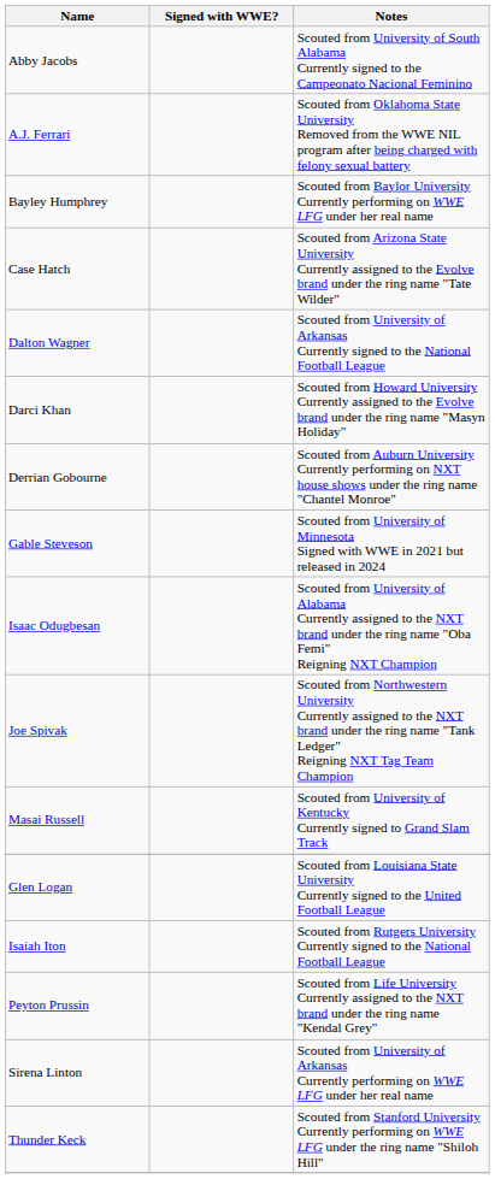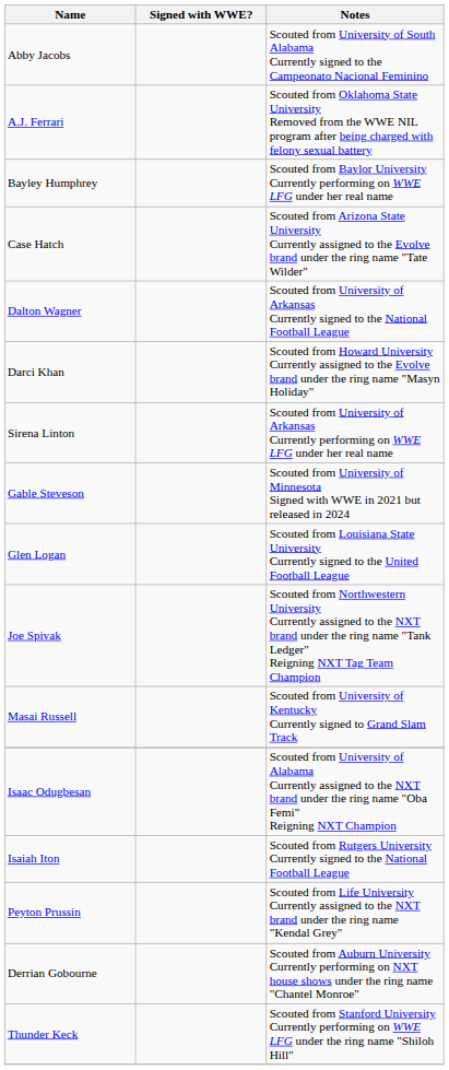 <table class="wikitable sortable" style="width:65%;">
 <tr>
 <th width=20%>Name</th>
 <th width=20%>Signed with WWE?</th>
 <th width=27%>Notes</th>
 </tr>
 <tr>
 <td>Abby Jacobs</td>
 <td></td>
 <td>Scouted from <a href='#'>University of South Alabama</a><br>Currently signed to the <a href='#'>Campeonato Nacional Feminino</a></td>
 </tr>
 <tr>
 <td><a href='#'>A.J. Ferrari</a></td>
 <td></td>
 <td>Scouted from <a href='#'>Oklahoma State University</a><br>Removed from the WWE NIL program after <a href='#'>being charged with felony sexual battery</a></td>
 </tr>
 <tr>
 <td>Bayley Humphrey</td>
 <td></td>
 <td>Scouted from <a href='#'>Baylor University</a><br>Currently performing on <em><a href='#'>WWE LFG</a></em> under her real name</td>
 </tr>
 <tr>
 <td>Case Hatch</td>
 <td></td>
 <td>Scouted from <a href='#'>Arizona State University</a><br>Currently assigned to the <a href='#'>Evolve brand</a> under the ring name "Tate Wilder"</td>
 </tr>
 <tr>
 <td><a href='#'>Dalton Wagner</a></td>
 <td></td>
 <td>Scouted from <a href='#'>University of Arkansas</a><br>Currently signed to the <a href='#'>National Football League</a></td>
 </tr>
 <tr>
 <td>Darci Khan</td>
 <td></td>
 <td>Scouted from <a href='#'>Howard University</a><br>Currently assigned to the <a href='#'>Evolve brand</a> under the ring name "Masyn Holiday"</td>
 </tr>
 <tr>
-<td>Derrian Gobourne</td>
+<td>Sirena Linton</td>
 <td></td>
-<td>Scouted from <a href='#'>Auburn University</a><br>Currently performing on <a href='#'>NXT</a> <a href='#'>house shows</a> under the ring name "Chantel Monroe"</td>
+<td>Scouted from <a href='#'>University of Arkansas</a><br>Currently performing on <em><a href='#'>WWE LFG</a></em> under her real name</td>
 </tr>
 <tr>
 <td><a href='#'>Gable Steveson</a></td>
 <td></td>
 <td>Scouted from <a href='#'>University of Minnesota</a><br>Signed with WWE in 2021 but released in 2024</td>
 </tr>
 <tr>
-<td><a href='#'>Isaac Odugbesan</a></td>
+<td><a href='#'>Glen Logan</a></td>
 <td></td>
-<td>Scouted from <a href='#'>University of Alabama</a><br>Currently assigned to the <a href='#'>NXT brand</a> under the ring name "Oba Femi"<br>Reigning <a href='#'>NXT Champion</a></td>
+<td>Scouted from <a href='#'>Louisiana State University</a><br>Currently signed to the <a href='#'>United Football League</a></td>
 </tr>
 <tr>
 <td><a href='#'>Joe Spivak</a></td>
 <td></td>
 <td>Scouted from <a href='#'>Northwestern University</a><br>Currently assigned to the <a href='#'>NXT brand</a> under the ring name "Tank Ledger"<br>Reigning <a href='#'>NXT Tag Team Champion</a></td>
 </tr>
 <tr>
 <td><a href='#'>Masai Russell</a></td>
 <td></td>
 <td>Scouted from <a href='#'>University of Kentucky</a><br>Currently signed to <a href='#'>Grand Slam Track</a></td>
 </tr>
 <tr>
 </tr>
 <tr>
-<td><a href='#'>Glen Logan</a></td>
+<td><a href='#'>Isaac Odugbesan</a></td>
 <td></td>
-<td>Scouted from <a href='#'>Louisiana State University</a><br>Currently signed to the <a href='#'>United Football League</a></td>
+<td>Scouted from <a href='#'>University of Alabama</a><br>Currently assigned to the <a href='#'>NXT brand</a> under the ring name "Oba Femi"<br>Reigning <a href='#'>NXT Champion</a></td>
 </tr>
 <tr>
 <td><a href='#'>Isaiah Iton</a></td>
 <td></td>
 <td>Scouted from <a href='#'>Rutgers University</a><br>Currently signed to the <a href='#'>National Football League</a></td>
 </tr>
 <tr>
 <td><a href='#'>Peyton Prussin</a></td>
 <td></td>
 <td>Scouted from <a href='#'>Life University</a><br>Currently assigned to the <a href='#'>NXT brand</a> under the ring name "Kendal Grey"</td>
 </tr>
 <tr>
-<td>Sirena Linton</td>
+<td>Derrian Gobourne</td>
 <td></td>
-<td>Scouted from <a href='#'>University of Arkansas</a><br>Currently performing on <em><a href='#'>WWE LFG</a></em> under her real name</td>
+<td>Scouted from <a href='#'>Auburn University</a><br>Currently performing on <a href='#'>NXT</a> <a href='#'>house shows</a> under the ring name "Chantel Monroe"</td>
 </tr>
 <tr>
 <td><a href='#'>Thunder Keck</a></td>
 <td></td>
 <td>Scouted from <a href='#'>Stanford University</a><br>Currently performing on <em><a href='#'>WWE LFG</a></em> under the ring name "Shiloh Hill"</td>
 </tr>
 <tr>
 </tr>
 </table>
